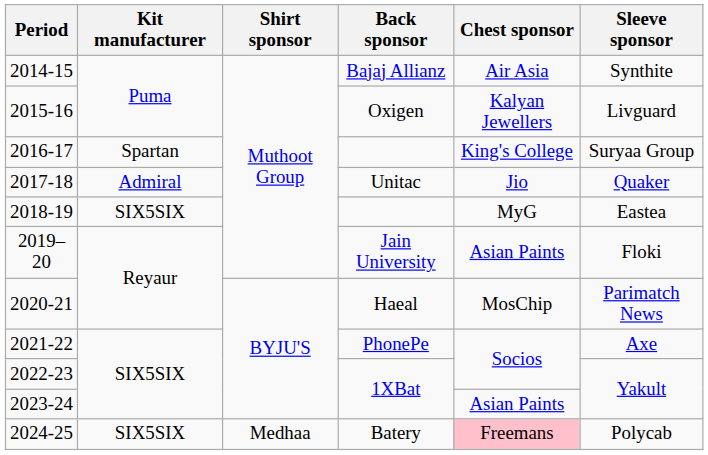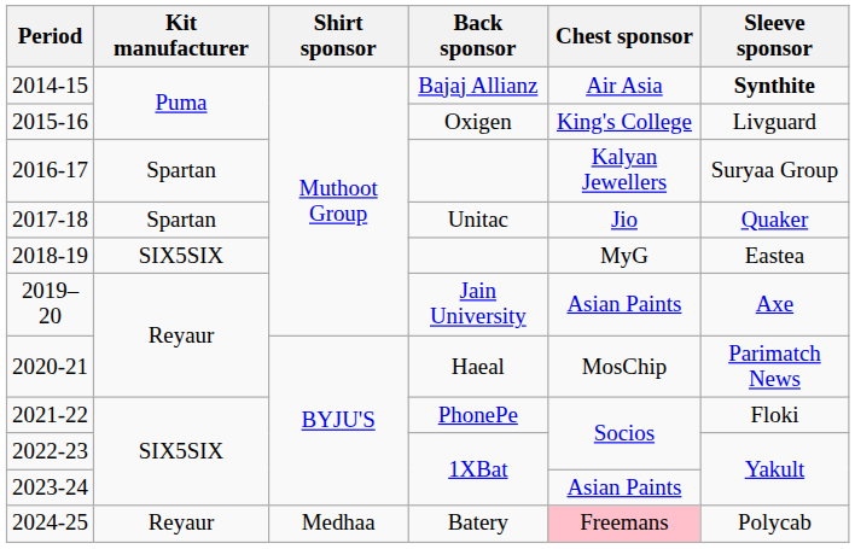 <table class="wikitable" style="text-align:center;margin-left:1em;float:center">
 <tr>
 <th>Period</th>
 <th>Kit manufacturer</th>
 <th>Shirt sponsor</th>
 <th>Back sponsor</th>
 <th>Chest sponsor</th>
 <th>Sleeve sponsor</th>
 </tr>
 <tr>
 <td>2014-15</td>
 <td rowspan="2"><a href='#'>Puma</a></td>
 <td rowspan="6"><a href='#'>Muthoot Group</a></td>
 <td><a href='#'>Bajaj Allianz</a></td>
 <td><a href='#'>Air Asia</a></td>
-<td>Synthite</td>
+<td><strong>Synthite</strong></td>
 </tr>
 <tr>
 <td>2015-16</td>
 <td>Oxigen</td>
-<td><a href='#'>Kalyan Jewellers</a></td>
+<td><a href='#'>King's College</a></td>
 <td>Livguard</td>
 </tr>
 <tr>
 <td>2016-17</td>
 <td>Spartan</td>
 <td></td>
-<td><a href='#'>King's College</a></td>
+<td><a href='#'>Kalyan Jewellers</a></td>
 <td>Suryaa Group</td>
 </tr>
 <tr>
 <td>2017-18</td>
-<td><a href='#'>Admiral</a></td>
+<td>Spartan</td>
 <td>Unitac</td>
 <td><a href='#'>Jio</a></td>
 <td><a href='#'>Quaker</a></td>
 </tr>
 <tr>
 <td>2018-19</td>
 <td>SIX5SIX</td>
 <td></td>
 <td>MyG</td>
 <td>Eastea</td>
 </tr>
 <tr>
 <td>2019–20</td>
 <td rowspan="2">Reyaur</td>
 <td><a href='#'>Jain University</a></td>
 <td><a href='#'>Asian Paints</a></td>
-<td>Floki</td>
+<td><a href='#'>Axe</a></td>
 </tr>
 <tr>
 <td>2020-21</td>
 <td rowspan="4"><a href='#'>BYJU'S</a></td>
 <td>Haeal</td>
 <td>MosChip</td>
 <td><a href='#'>Parimatch News</a></td>
 </tr>
 <tr>
 <td>2021-22</td>
 <td rowspan="3">SIX5SIX</td>
 <td><a href='#'>PhonePe</a></td>
 <td rowspan="2"><a href='#'>Socios</a></td>
-<td><a href='#'>Axe</a></td>
+<td>Floki</td>
 </tr>
 <tr>
 <td>2022-23</td>
 <td rowspan="2"><a href='#'>1XBat</a></td>
 <td rowspan="2"><a href='#'>Yakult</a></td>
 </tr>
 <tr>
 <td>2023-24</td>
 <td><a href='#'>Asian Paints</a></td>
 </tr>
 <tr>
 <td>2024-25</td>
-<td>SIX5SIX</td>
+<td>Reyaur</td>
 <td>Medhaa</td>
 <td>Batery</td>
 <td style="background: pink;">Freemans</td>
 <td>Polycab</td>
 </tr>
 </table>
